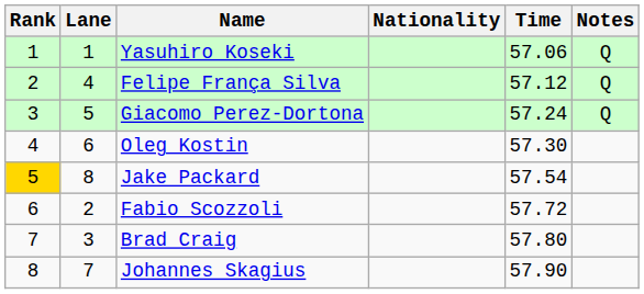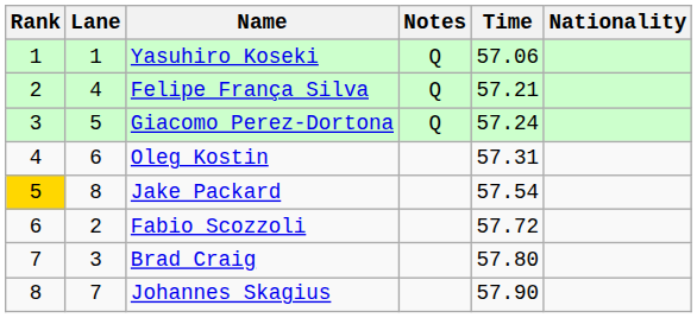 <table class="wikitable sortable" style="text-align:center">
 <tr>
 <th>Rank</th>
 <th>Lane</th>
 <th>Name</th>
+<th>Notes</th>
+<th>Time</th>
 <th>Nationality</th>
-<th>Time</th>
-<th>Notes</th>
 </tr>
 <tr bgcolor=ccffcc>
 <td>1</td>
 <td>1</td>
 <td align=left><a href='#'>Yasuhiro Koseki</a></td>
+<td>Q</td>
+<td>57.06</td>
 <td align=left></td>
-<td>57.06</td>
-<td>Q</td>
 </tr>
 <tr bgcolor=ccffcc>
 <td>2</td>
 <td>4</td>
 <td align=left><a href='#'>Felipe França Silva</a></td>
+<td>Q</td>
+<td>57.21</td>
 <td align=left></td>
-<td>57.12</td>
-<td>Q</td>
 </tr>
 <tr bgcolor=ccffcc>
 <td>3</td>
 <td>5</td>
 <td align=left><a href='#'>Giacomo Perez-Dortona</a></td>
+<td>Q</td>
+<td>57.24</td>
 <td align=left></td>
-<td>57.24</td>
-<td>Q</td>
 </tr>
 <tr>
 <td>4</td>
 <td>6</td>
 <td align=left><a href='#'>Oleg Kostin</a></td>
+<td></td>
+<td>57.31</td>
 <td align=left></td>
-<td>57.30</td>
-<td></td>
 </tr>
 <tr>
 <td style="background: gold;">5</td>
 <td>8</td>
 <td align=left><a href='#'>Jake Packard</a></td>
+<td></td>
+<td>57.54</td>
 <td align=left></td>
-<td>57.54</td>
-<td></td>
 </tr>
 <tr>
 <td>6</td>
 <td>2</td>
 <td align=left><a href='#'>Fabio Scozzoli</a></td>
+<td></td>
+<td>57.72</td>
 <td align=left></td>
-<td>57.72</td>
-<td></td>
 </tr>
 <tr>
 <td>7</td>
 <td>3</td>
 <td align=left><a href='#'>Brad Craig</a></td>
+<td></td>
+<td>57.80</td>
 <td align=left></td>
-<td>57.80</td>
-<td></td>
 </tr>
 <tr>
 <td>8</td>
 <td>7</td>
 <td align=left><a href='#'>Johannes Skagius</a></td>
+<td></td>
+<td>57.90</td>
 <td align=left></td>
-<td>57.90</td>
-<td></td>
 </tr>
 </table>
